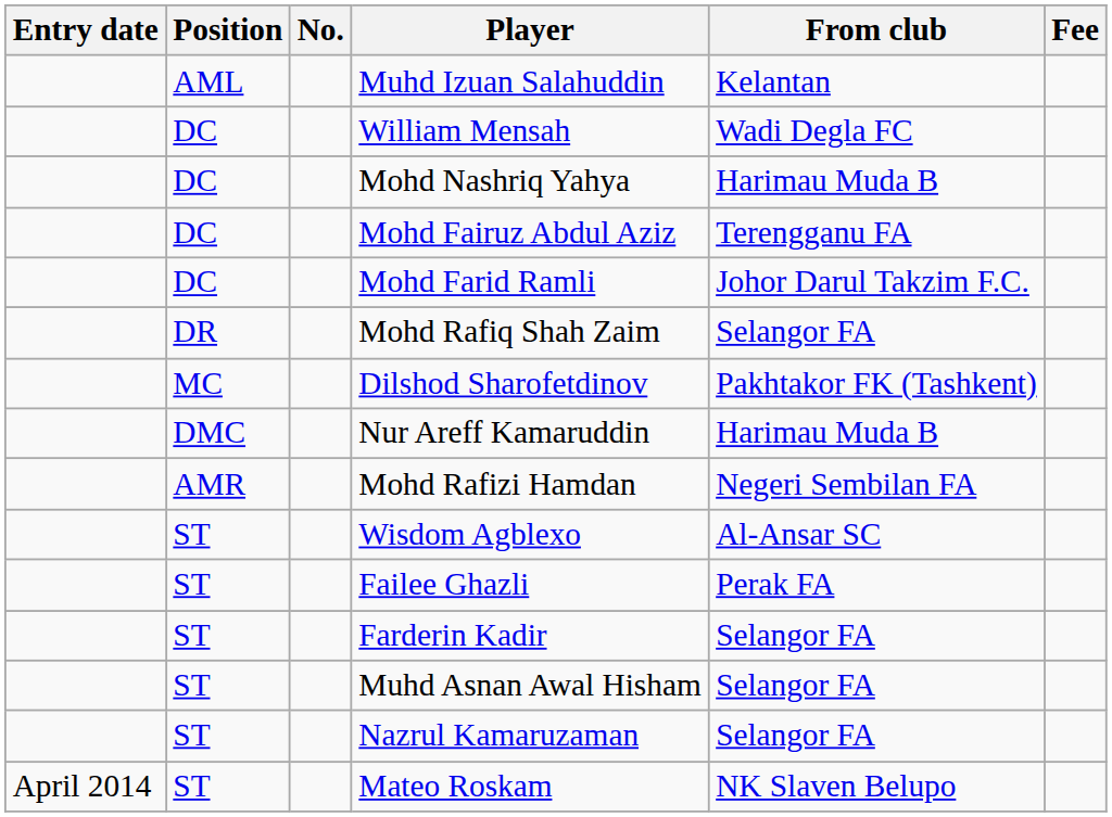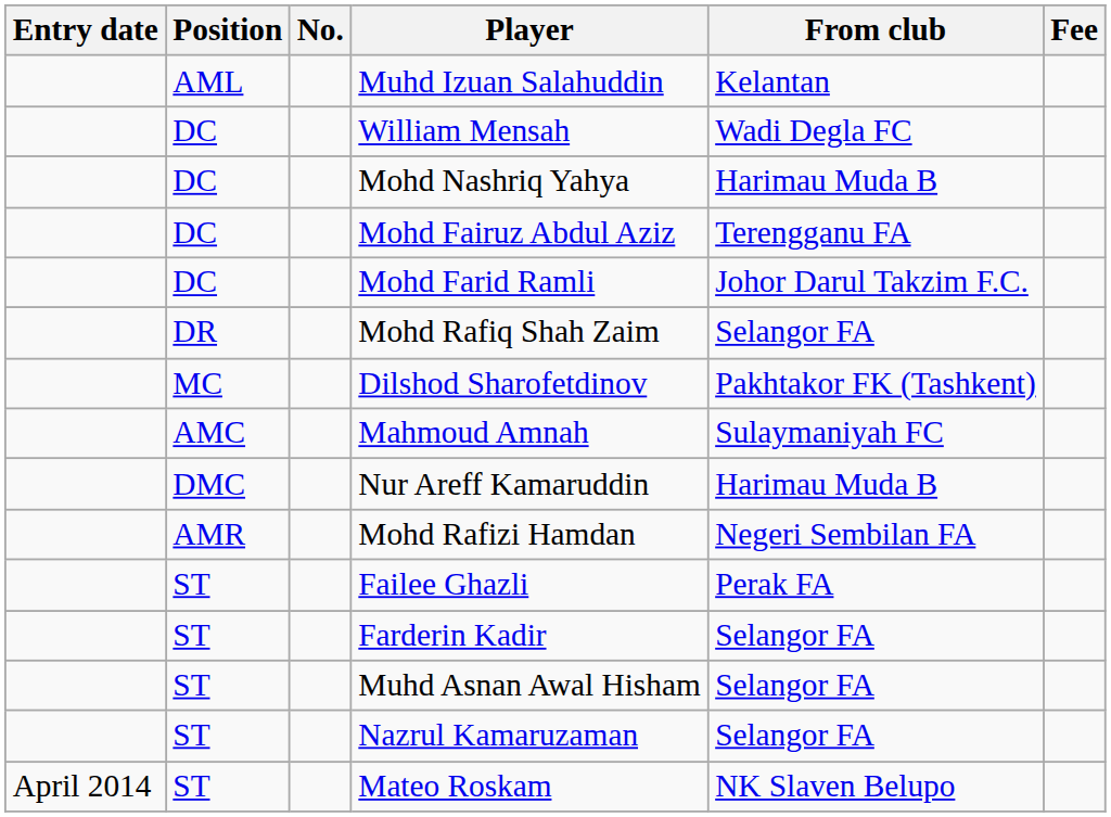 <table class="wikitable sortable">
 <tr>
 <th>Entry date</th>
 <th>Position</th>
 <th>No.</th>
 <th>Player</th>
 <th>From club</th>
 <th>Fee</th>
 </tr>
 <tr>
 <td></td>
 <td align="left"><a href='#'>AML</a></td>
 <td align="center"></td>
 <td align="left"> <a href='#'>Muhd Izuan Salahuddin</a></td>
 <td align="left"> <a href='#'>Kelantan</a></td>
 <td align=right></td>
 </tr>
 <tr>
 <td></td>
 <td align="left"><a href='#'>DC</a></td>
 <td align="center"></td>
 <td align="left"> <a href='#'>William Mensah</a></td>
 <td align="left"> <a href='#'>Wadi Degla FC</a></td>
 <td align=right></td>
 </tr>
 <tr>
 <td></td>
 <td align="left"><a href='#'>DC</a></td>
 <td align="center"></td>
 <td align="left"> Mohd Nashriq Yahya</td>
 <td align="left"> <a href='#'>Harimau Muda B</a></td>
 <td align=right></td>
 </tr>
 <tr>
 <td></td>
 <td align="left"><a href='#'>DC</a></td>
 <td align="center"></td>
 <td align="left"> <a href='#'>Mohd Fairuz Abdul Aziz</a></td>
 <td align="left"> <a href='#'>Terengganu FA</a></td>
 <td align=right></td>
 </tr>
 <tr>
 <td></td>
 <td align="left"><a href='#'>DC</a></td>
 <td align="center"></td>
 <td align="left"> <a href='#'>Mohd Farid Ramli</a></td>
 <td align="left"> <a href='#'>Johor Darul Takzim F.C.</a></td>
 <td align=right></td>
 </tr>
 <tr>
 <td></td>
 <td align="left"><a href='#'>DR</a></td>
 <td align="center"></td>
 <td align="left"> Mohd Rafiq Shah Zaim</td>
 <td align="left"> <a href='#'>Selangor FA</a></td>
 <td align=right></td>
 </tr>
 <tr>
 <td></td>
 <td align="left"><a href='#'>MC</a></td>
 <td align="center"></td>
 <td align="left"> <a href='#'>Dilshod Sharofetdinov</a></td>
 <td align="left"> <a href='#'>Pakhtakor FK (Tashkent)</a></td>
 <td align=right></td>
 </tr>
 <tr>
 <td></td>
+<td align="left"><a href='#'>AMC</a></td>
+<td align="center"></td>
+<td align="left"> <a href='#'>Mahmoud Amnah</a></td>
+<td align="left"> <a href='#'>Sulaymaniyah FC</a></td>
+<td align=right></td>
+</tr>
+<tr>
+<td></td>
 <td align="left"><a href='#'>DMC</a></td>
 <td align="center"></td>
 <td align="left"> Nur Areff Kamaruddin</td>
 <td align="left"> <a href='#'>Harimau Muda B</a></td>
 <td align=right></td>
 </tr>
 <tr>
 <td></td>
 <td align="left"><a href='#'>AMR</a></td>
 <td align="center"></td>
 <td align="left"> Mohd Rafizi Hamdan</td>
 <td align="left"> <a href='#'>Negeri Sembilan FA</a></td>
-<td align=right></td>
-</tr>
-<tr>
-<td></td>
-<td align="left"><a href='#'>ST</a></td>
-<td align="center"></td>
-<td align="left"> <a href='#'>Wisdom Agblexo</a></td>
-<td align="left"> <a href='#'>Al-Ansar SC</a></td>
 <td align=right></td>
 </tr>
 <tr>
 <td></td>
 <td align="left"><a href='#'>ST</a></td>
 <td align="center"></td>
 <td align="left"> <a href='#'>Failee Ghazli</a></td>
 <td align="left"> <a href='#'>Perak FA</a></td>
 <td align=right></td>
 </tr>
 <tr>
 <td></td>
 <td align="left"><a href='#'>ST</a></td>
 <td align="center"></td>
 <td align="left"> <a href='#'>Farderin Kadir</a></td>
 <td align="left"> <a href='#'>Selangor FA</a></td>
 <td align=right></td>
 </tr>
 <tr>
 <td></td>
 <td align="left"><a href='#'>ST</a></td>
 <td align="center"></td>
 <td align="left"> Muhd Asnan Awal Hisham</td>
 <td align="left"> <a href='#'>Selangor FA</a></td>
 <td align=right></td>
 </tr>
 <tr>
 <td></td>
 <td align="left"><a href='#'>ST</a></td>
 <td align="center"></td>
 <td align="left"> <a href='#'>Nazrul Kamaruzaman</a></td>
 <td align="left"> <a href='#'>Selangor FA</a></td>
 <td align=right></td>
 </tr>
 <tr>
 <td>April 2014</td>
 <td align="left"><a href='#'>ST</a></td>
 <td align="center"></td>
 <td align="left"> <a href='#'>Mateo Roskam</a></td>
 <td align="left"> <a href='#'>NK Slaven Belupo</a></td>
 <td align=right></td>
 </tr>
 </table>
